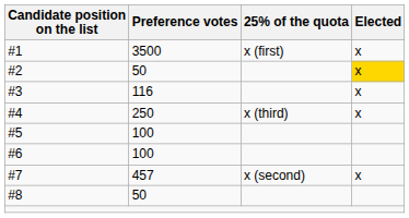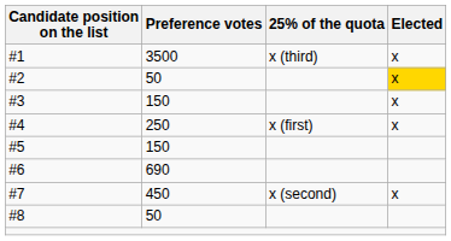 <table class="wikitable">
 <tr>
 <th>Candidate position<br>on the list</th>
 <th>Preference votes</th>
 <th>25% of the quota</th>
 <th>Elected</th>
 </tr>
 <tr>
 <td>#1</td>
 <td>3500</td>
-<td>x (first)</td>
+<td>x (third)</td>
 <td>x</td>
 </tr>
 <tr>
 <td>#2</td>
 <td>50</td>
 <td></td>
 <td style="background: gold;">x</td>
 </tr>
 <tr>
 <td>#3</td>
-<td>116</td>
+<td>150</td>
 <td></td>
 <td>x</td>
 </tr>
 <tr>
 <td>#4</td>
 <td>250</td>
-<td>x (third)</td>
+<td>x (first)</td>
 <td>x</td>
 </tr>
 <tr>
 <td>#5</td>
-<td>100</td>
+<td>150</td>
 <td></td>
 <td></td>
 </tr>
 <tr>
 <td>#6</td>
-<td>100</td>
+<td>690</td>
 <td></td>
 <td></td>
 </tr>
 <tr>
 <td>#7</td>
-<td>457</td>
+<td>450</td>
 <td>x (second)</td>
 <td>x</td>
 </tr>
 <tr>
 <td>#8</td>
 <td>50</td>
 <td></td>
 <td></td>
 </tr>
 <tr>
 <td colspan="4"></td>
 </tr>
 </table>
